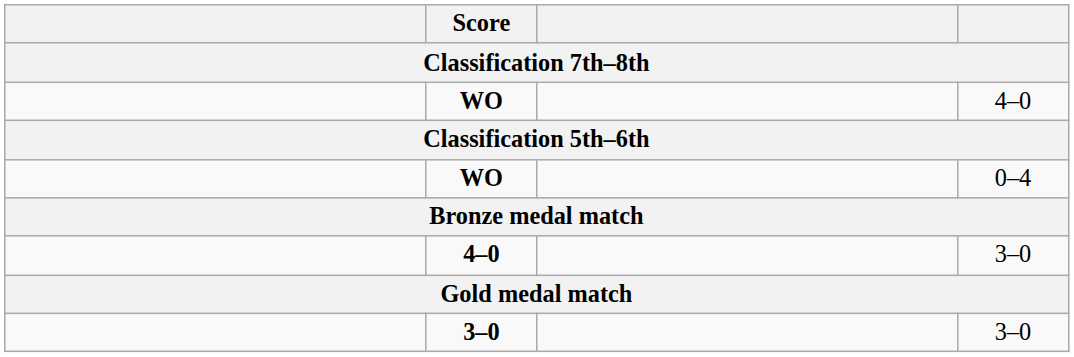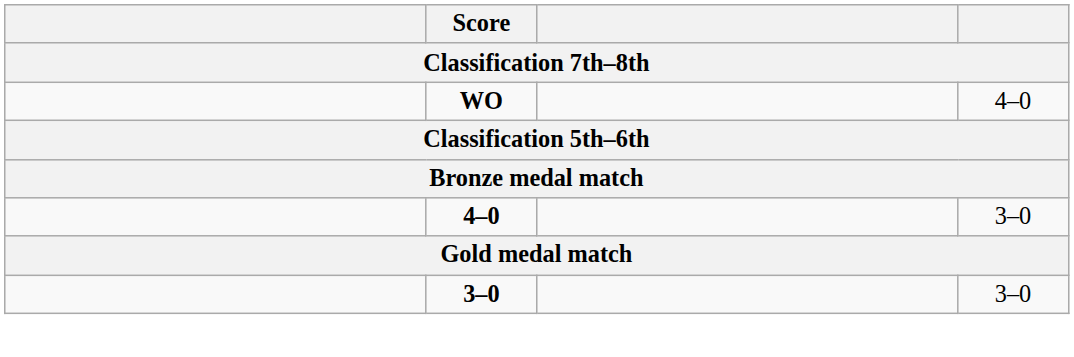 <table class="wikitable" style="text-align: left; ">
 <tr>
 <th align="right" width="270"></th>
 <th width="65">Score</th>
 <th align="left" width="270"></th>
 <th width="65"></th>
 </tr>
 <tr>
 <th colspan=4>Classification 7th–8th</th>
 </tr>
 <tr>
 <td><strong></strong></td>
 <td align="center"><strong>WO</strong></td>
 <td></td>
 <td align=center>4–0 <strong></strong></td>
 </tr>
 <tr>
 <th colspan=4>Classification 5th–6th</th>
 </tr>
 <tr>
-<td></td>
-<td align="center"><strong>WO</strong></td>
-<td><strong></strong></td>
-<td align=center>0–4 <strong></strong></td>
-</tr>
-<tr>
 <th colspan=4>Bronze medal match</th>
 </tr>
 <tr>
 <td><strong></strong></td>
 <td align="center"><strong>4–0</strong></td>
 <td></td>
 <td align=center>3–0 <strong></strong></td>
 </tr>
 <tr>
 <th colspan=4>Gold medal match</th>
 </tr>
 <tr>
 <td><strong></strong></td>
 <td align="center"><strong>3–0</strong></td>
 <td></td>
 <td align=center>3–0 <strong></strong></td>
 </tr>
 </table>
